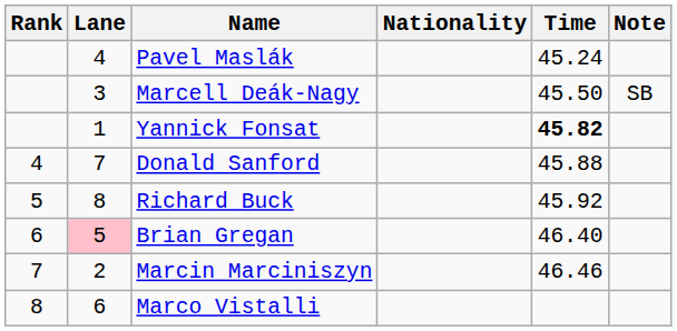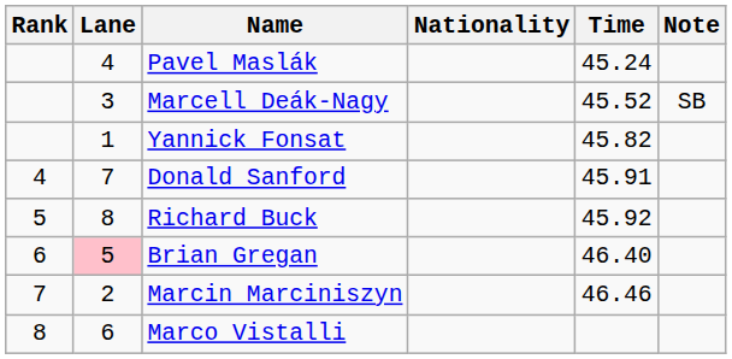 <table class="wikitable sortable" style="text-align:center">
 <tr>
 <th>Rank</th>
 <th>Lane</th>
 <th>Name</th>
 <th>Nationality</th>
 <th>Time</th>
 <th>Note</th>
 </tr>
 <tr>
 <td></td>
 <td>4</td>
 <td align="left"><a href='#'>Pavel Maslák</a></td>
 <td align=left></td>
 <td>45.24</td>
 <td></td>
 </tr>
 <tr>
 <td></td>
 <td>3</td>
 <td align="left"><a href='#'>Marcell Deák-Nagy</a></td>
 <td align=left></td>
-<td>45.50</td>
+<td>45.52</td>
 <td>SB</td>
 </tr>
 <tr>
 <td></td>
 <td>1</td>
 <td align="left"><a href='#'>Yannick Fonsat</a></td>
 <td align=left></td>
-<td><strong>45.82</strong></td>
+<td>45.82</td>
 <td></td>
 </tr>
 <tr>
 <td>4</td>
 <td>7</td>
 <td align="left"><a href='#'>Donald Sanford</a></td>
 <td align=left></td>
-<td>45.88</td>
+<td>45.91</td>
 <td></td>
 </tr>
 <tr>
 <td>5</td>
 <td>8</td>
 <td align="left"><a href='#'>Richard Buck</a></td>
 <td align=left></td>
 <td>45.92</td>
 <td></td>
 </tr>
 <tr>
 <td>6</td>
 <td style="background: pink;">5</td>
 <td align="left"><a href='#'>Brian Gregan</a></td>
 <td align=left></td>
 <td>46.40</td>
 <td></td>
 </tr>
 <tr>
 <td>7</td>
 <td>2</td>
 <td align="left"><a href='#'>Marcin Marciniszyn</a></td>
 <td align=left></td>
 <td>46.46</td>
 <td></td>
 </tr>
 <tr>
 <td>8</td>
 <td>6</td>
 <td align="left"><a href='#'>Marco Vistalli</a></td>
 <td align=left></td>
 <td></td>
 <td></td>
 </tr>
 </table>
